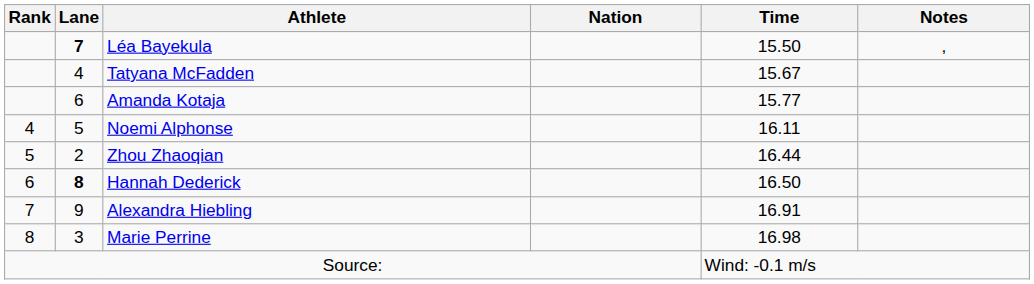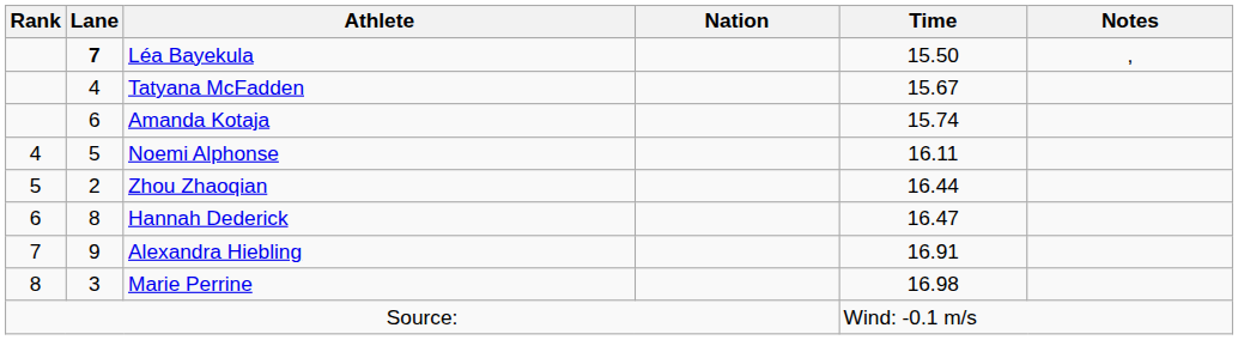 <table class="wikitable sortable" style="text-align:center;width: 60%;">
 <tr>
 <th scope="col" style="width: 10px;">Rank</th>
 <th scope="col" style="width: 10px;">Lane</th>
 <th scope="col">Athlete</th>
 <th scope="col">Nation</th>
 <th scope="col">Time</th>
 <th scope="col">Notes</th>
 </tr>
 <tr>
 <td></td>
 <td><strong>7</strong></td>
 <td align=left><a href='#'>Léa Bayekula</a></td>
 <td align=left></td>
 <td>15.50</td>
 <td>, </td>
 </tr>
 <tr>
 <td></td>
 <td>4</td>
 <td align=left><a href='#'>Tatyana McFadden</a></td>
 <td align=left></td>
 <td>15.67</td>
 <td></td>
 </tr>
 <tr>
 <td></td>
 <td>6</td>
 <td align=left><a href='#'>Amanda Kotaja</a></td>
 <td align=left></td>
-<td>15.77</td>
+<td>15.74</td>
 <td></td>
 </tr>
 <tr>
 <td>4</td>
 <td>5</td>
 <td align=left><a href='#'>Noemi Alphonse</a></td>
 <td align=left></td>
 <td>16.11</td>
 <td></td>
 </tr>
 <tr>
 <td>5</td>
 <td>2</td>
 <td align=left><a href='#'>Zhou Zhaoqian</a></td>
 <td align=left></td>
 <td>16.44</td>
 <td></td>
 </tr>
 <tr>
 <td>6</td>
-<td><strong>8</strong></td>
+<td>8</td>
 <td align=left><a href='#'>Hannah Dederick</a></td>
 <td align=left></td>
-<td>16.50</td>
+<td>16.47</td>
 <td></td>
 </tr>
 <tr>
 <td>7</td>
 <td>9</td>
 <td align=left><a href='#'>Alexandra Hiebling</a></td>
 <td align=left></td>
 <td>16.91</td>
 <td></td>
 </tr>
 <tr>
 <td>8</td>
 <td>3</td>
 <td align=left><a href='#'>Marie Perrine</a></td>
 <td align=left></td>
 <td>16.98</td>
 <td></td>
 </tr>
 <tr class="sortbottom">
 <td colspan="4">Source:</td>
 <td colspan="2" style="text-align:left;">Wind: -0.1 m/s</td>
 </tr>
 </table>
